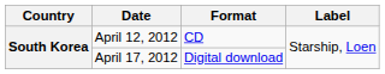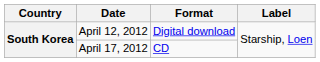 <table class="wikitable plainrowheaders">
 <tr>
 <th scope="col">Country</th>
 <th>Date</th>
 <th>Format</th>
 <th>Label</th>
 </tr>
 <tr>
 <th scope="row" rowspan="2">South Korea</th>
 <td rowspan="1">April 12, 2012</td>
-<td><a href='#'>CD</a></td>
+<td><a href='#'>Digital download</a></td>
 <td rowspan="2">Starship, <a href='#'>Loen</a></td>
 </tr>
 <tr>
 <td rowspan="1">April 17, 2012</td>
-<td><a href='#'>Digital download</a></td>
+<td><a href='#'>CD</a></td>
 </tr>
 </table>
